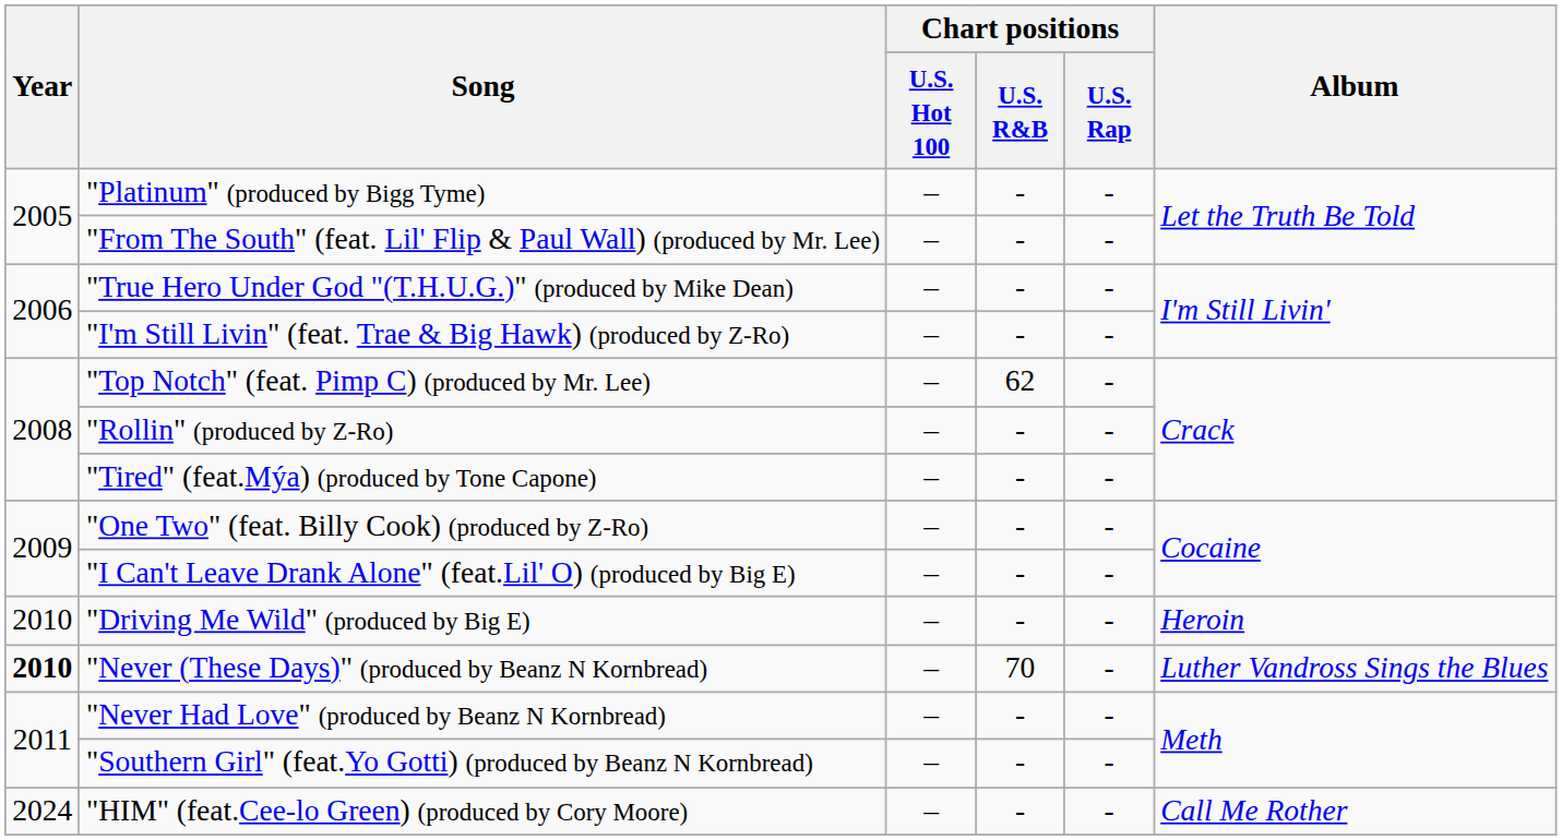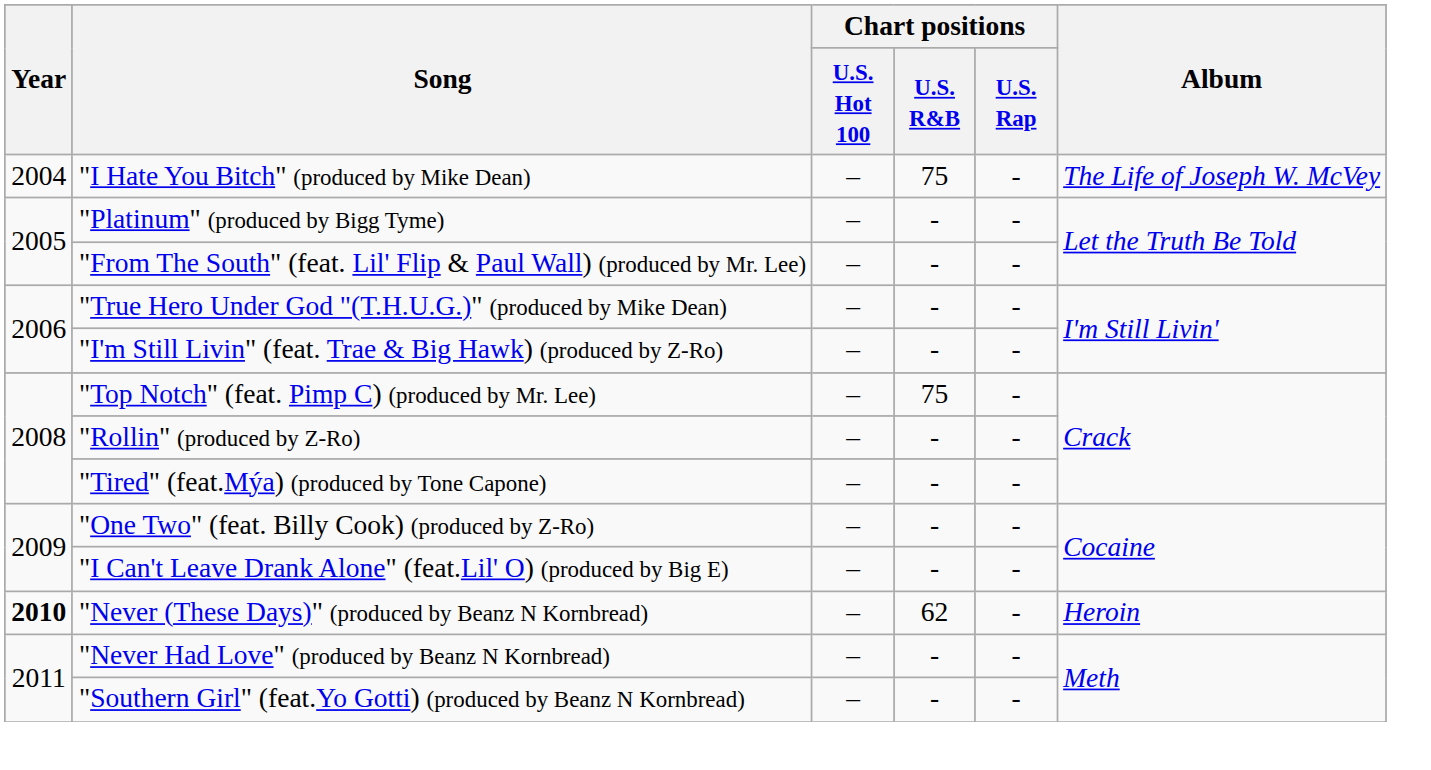 <table class="wikitable">
 <tr>
 <th rowspan="2">Year</th>
 <th rowspan="2">Song</th>
 <th colspan="3">Chart positions</th>
 <th rowspan="2">Album</th>
 </tr>
 <tr>
 <th width="40"><small><a href='#'>U.S. Hot 100</a></small></th>
 <th width="40"><small><a href='#'>U.S. R&B</a></small></th>
 <th width="40"><small><a href='#'>U.S. Rap</a></small></th>
+</tr>
+<tr>
+<td align="center">2004</td>
+<td align="left">"<a href='#'>I Hate You Bitch</a>" <small>(produced by Mike Dean)</small></td>
+<td align="center">–</td>
+<td align="center">75</td>
+<td align="center">-</td>
+<td align="left"><em><a href='#'>The Life of Joseph W. McVey</a></em></td>
 </tr>
 <tr>
 <td align="center" rowspan="2">2005</td>
 <td align="left">"<a href='#'>Platinum</a>" <small>(produced by Bigg Tyme)</small></td>
 <td align="center">–</td>
 <td align="center">-</td>
 <td align="center">-</td>
 <td align="left" rowspan="2"><em><a href='#'>Let the Truth Be Told</a></em></td>
 </tr>
 <tr>
 <td align="left">"<a href='#'>From The South</a>" (feat. <a href='#'>Lil' Flip</a> & <a href='#'>Paul Wall</a>) <small>(produced by Mr. Lee)</small></td>
 <td align="center">–</td>
 <td align="center">-</td>
 <td align="center">-</td>
 </tr>
 <tr>
 <td align="center" rowspan="2">2006</td>
 <td align="left">"<a href='#'>True Hero Under God "(T.H.U.G.)</a>" <small>(produced by Mike Dean)</small></td>
 <td align="center">–</td>
 <td align="center">-</td>
 <td align="center">-</td>
 <td align="left" rowspan="2"><em><a href='#'>I'm Still Livin'</a></em></td>
 </tr>
 <tr>
 <td align="left">"<a href='#'>I'm Still Livin</a>" (feat. <a href='#'>Trae & Big Hawk</a>) <small>(produced by Z-Ro)</small></td>
 <td align="center">–</td>
 <td align="center">-</td>
 <td align="center">-</td>
 </tr>
 <tr>
 <td align="center" rowspan="3">2008</td>
 <td align="left">"<a href='#'>Top Notch</a>" (feat. <a href='#'>Pimp C</a>) <small>(produced by Mr. Lee)</small></td>
 <td align="center">–</td>
-<td align="center">62</td>
+<td align="center">75</td>
 <td align="center">-</td>
 <td align="left" rowspan="3"><em><a href='#'>Crack</a></em></td>
 </tr>
 <tr>
 <td align="left">"<a href='#'>Rollin</a>" <small>(produced by Z-Ro)</small></td>
 <td align="center">–</td>
 <td align="center">-</td>
 <td align="center">-</td>
 </tr>
 <tr>
 <td align="left">"<a href='#'>Tired</a>" (feat.<a href='#'>Mýa</a>) <small>(produced by Tone Capone)</small></td>
 <td align="center">–</td>
 <td align="center">-</td>
 <td align="center">-</td>
 </tr>
 <tr>
 <td align="center" rowspan="2">2009</td>
 <td align="left">"<a href='#'>One Two</a>" (feat. Billy Cook) <small>(produced by Z-Ro)</small></td>
 <td align="center">–</td>
 <td align="center">-</td>
 <td align="center">-</td>
 <td align="left" rowspan="2"><em><a href='#'>Cocaine</a></em></td>
 </tr>
 <tr>
 <td align="left">"<a href='#'>I Can't Leave Drank Alone</a>" (feat.<a href='#'>Lil' O</a>) <small>(produced by Big E)</small></td>
 <td align="center">–</td>
 <td align="center">-</td>
 <td align="center">-</td>
 </tr>
 <tr>
-<td align="center">2010</td>
-<td align="left">"<a href='#'>Driving Me Wild</a>" <small>(produced by Big E)</small></td>
-<td align="center">–</td>
-<td align="center">-</td>
-<td align="center">-</td>
-<td align="left"><em><a href='#'>Heroin</a></em></td>
-</tr>
-<tr>
 <td align="center"><strong>2010</strong></td>
 <td align="left">"<a href='#'>Never (These Days)</a>" <small>(produced by Beanz N Kornbread)</small></td>
 <td align="center">–</td>
-<td align="center">70</td>
+<td align="center">62</td>
 <td align="center">-</td>
-<td align="left"><em><a href='#'>Luther Vandross Sings the Blues</a></em></td>
+<td align="left"><em><a href='#'>Heroin</a></em></td>
 </tr>
 <tr>
 <td align="center" rowspan="2">2011</td>
 <td align="left">"<a href='#'>Never Had Love</a>" <small>(produced by Beanz N Kornbread)</small></td>
 <td align="center">–</td>
 <td align="center">-</td>
 <td align="center">-</td>
 <td align="left" rowspan="2"><em><a href='#'>Meth</a></em></td>
 </tr>
 <tr>
 <td align="left">"<a href='#'>Southern Girl</a>" (feat.<a href='#'>Yo Gotti</a>) <small>(produced by Beanz N Kornbread)</small></td>
 <td align="center">–</td>
 <td align="center">-</td>
 <td align="center">-</td>
 </tr>
-<tr>
-<td align="center">2024</td>
-<td align="left">"HIM" (feat.<a href='#'>Cee-lo Green</a>) <small>(produced by Cory Moore)</small></td>
-<td align="center">–</td>
-<td align="center">-</td>
-<td align="center">-</td>
-<td align="left"><em><a href='#'>Call Me Rother</a></td>
-</tr>
 </table>
